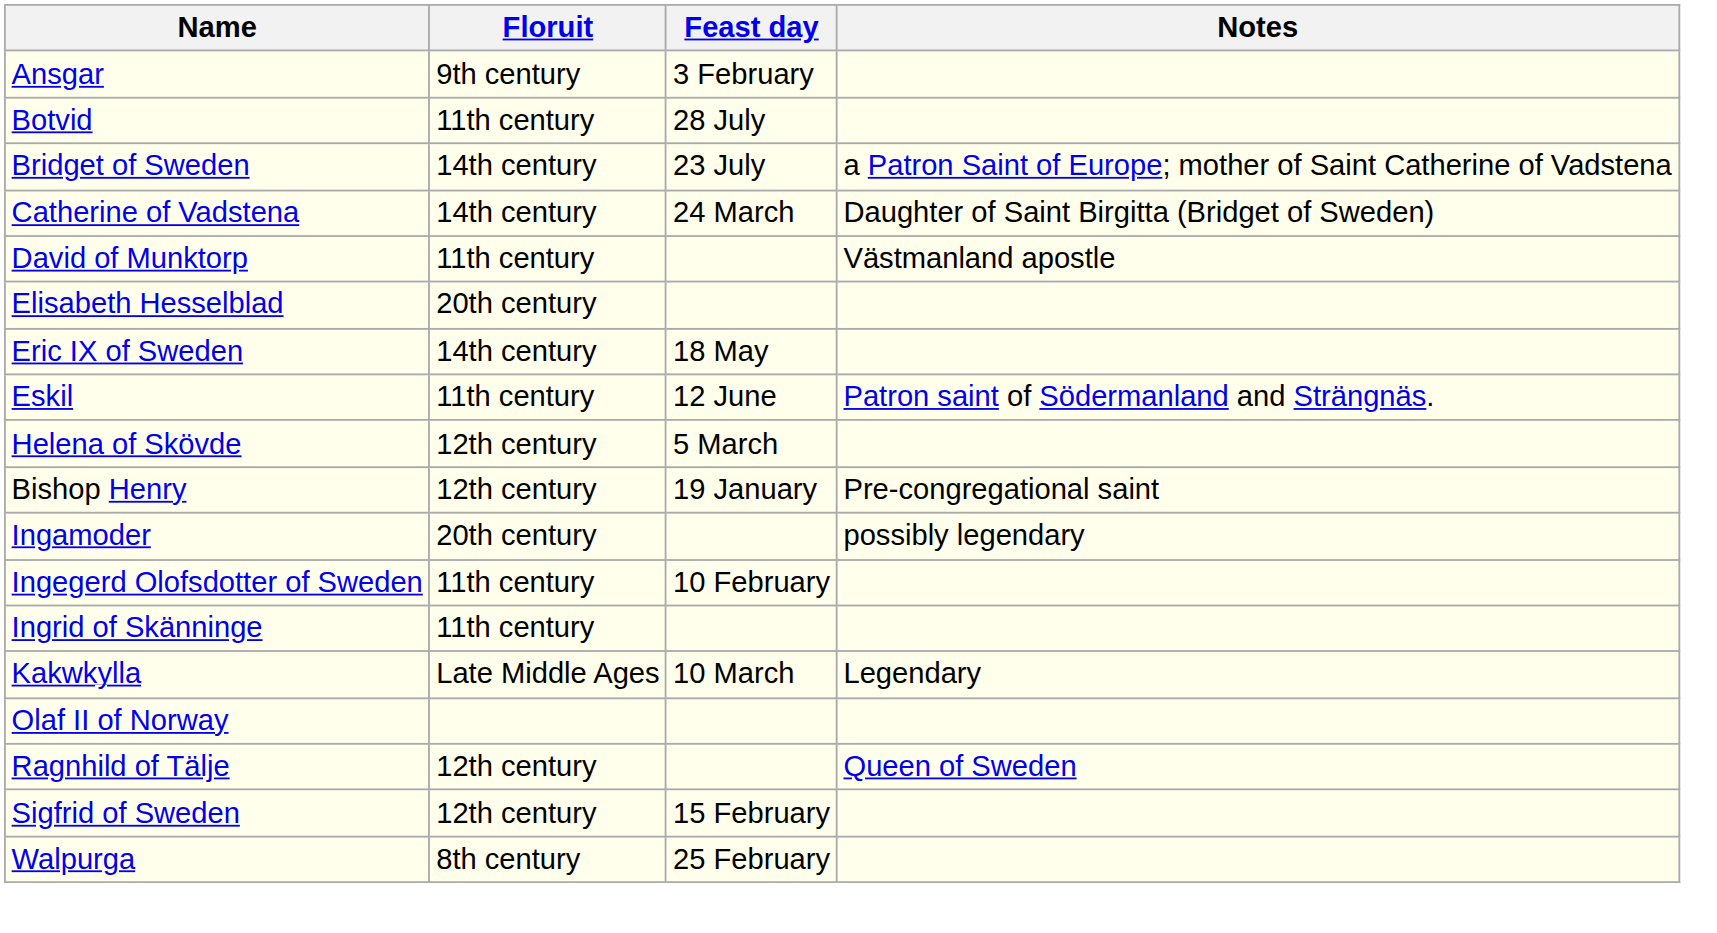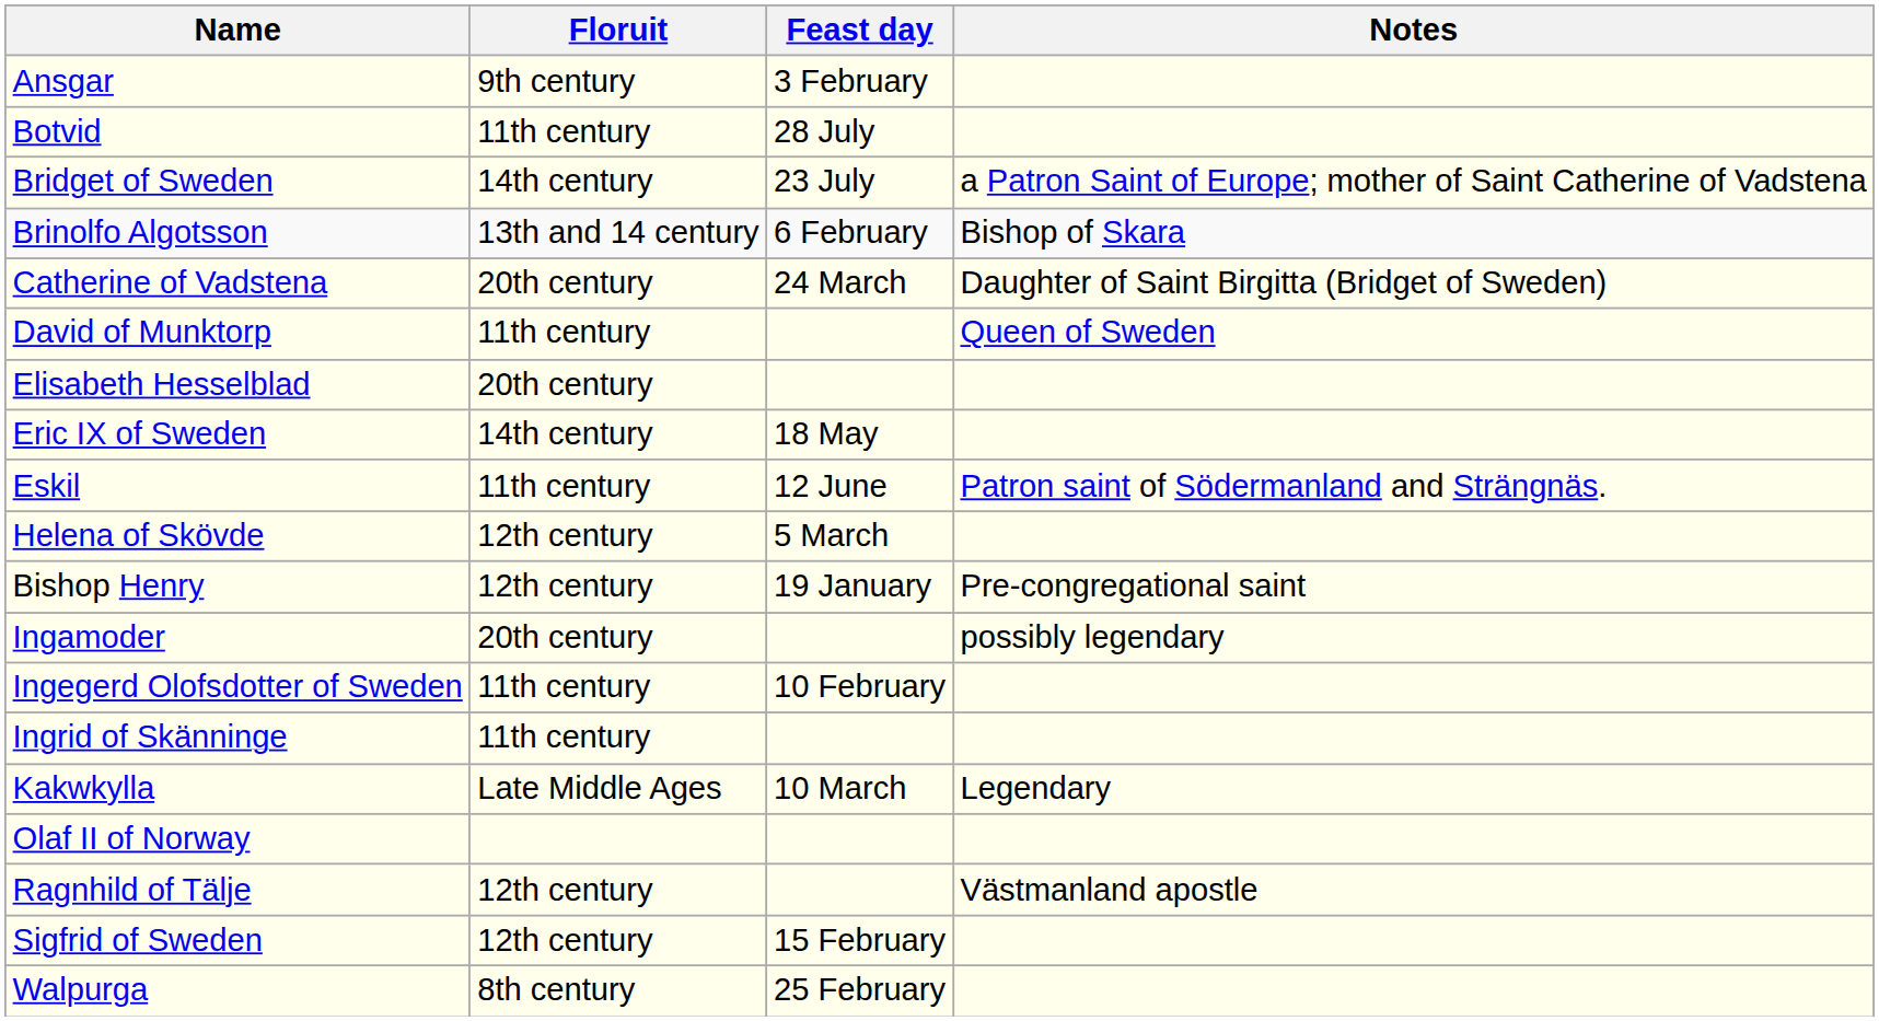 <table class="sortable wikitable">
 <tr align=left>
 <th>Name</th>
 <th><a href='#'>Floruit</a></th>
 <th><a href='#'>Feast day</a></th>
 <th>Notes</th>
 </tr>
 <tr style="vertical-align:top; background:#ffffec;">
 <td><a href='#'>Ansgar</a></td>
 <td>9th century</td>
 <td>3 February</td>
 <td></td>
 </tr>
 <tr style="vertical-align:top; background:#ffffec;">
 <td><a href='#'>Botvid</a></td>
 <td>11th century</td>
 <td>28 July</td>
 <td></td>
 </tr>
 <tr style="vertical-align:top; background:#ffffec;">
 <td><a href='#'>Bridget of Sweden</a></td>
 <td>14th century</td>
 <td>23 July</td>
 <td>a <a href='#'>Patron Saint of Europe</a>; mother of Saint Catherine of Vadstena</td>
 </tr>
+<tr>
+<td><a href='#'>Brinolfo Algotsson</a></td>
+<td>13th and 14 century</td>
+<td>6 February</td>
+<td>Bishop of <a href='#'>Skara</a></td>
+</tr>
 <tr style="vertical-align:top; background:#ffffec;">
 <td><a href='#'>Catherine of Vadstena</a></td>
-<td>14th century</td>
+<td>20th century</td>
 <td>24 March</td>
 <td>Daughter of Saint Birgitta (Bridget of Sweden)</td>
 </tr>
 <tr style="vertical-align:top; background:#ffffec;">
 <td><a href='#'>David of Munktorp</a></td>
 <td>11th century</td>
 <td></td>
-<td>Västmanland apostle</td>
+<td><a href='#'>Queen of Sweden</a></td>
 </tr>
 <tr style="vertical-align:top; background:#ffffec;">
 <td><a href='#'>Elisabeth Hesselblad</a></td>
 <td>20th century</td>
 <td></td>
 <td></td>
 </tr>
 <tr style="vertical-align:top; background:#ffffec;">
 <td><a href='#'>Eric IX of Sweden</a></td>
 <td>14th century</td>
 <td>18 May</td>
 <td></td>
 </tr>
 <tr style="vertical-align:top; background:#ffffec;">
 <td><a href='#'>Eskil</a></td>
 <td>11th century</td>
 <td>12 June</td>
 <td><a href='#'>Patron saint</a> of <a href='#'>Södermanland</a> and <a href='#'>Strängnäs</a>.</td>
 </tr>
 <tr style="vertical-align:top; background:#ffffec;">
 <td><a href='#'>Helena of Skövde</a></td>
 <td>12th century</td>
 <td>5 March</td>
 <td></td>
 </tr>
 <tr style="vertical-align:top; background:#ffffec;">
 <td>Bishop <a href='#'>Henry</a></td>
 <td>12th century</td>
 <td>19 January</td>
 <td>Pre-congregational saint</td>
 </tr>
 <tr style="vertical-align:top; background:#ffffec;">
 <td><a href='#'>Ingamoder</a></td>
 <td>20th century</td>
 <td></td>
 <td>possibly legendary</td>
 </tr>
 <tr style="vertical-align:top; background:#ffffec;">
 <td><a href='#'>Ingegerd Olofsdotter of Sweden</a></td>
 <td>11th century</td>
 <td>10 February</td>
 <td></td>
 </tr>
 <tr style="vertical-align:top; background:#ffffec;">
 <td><a href='#'>Ingrid of Skänninge</a></td>
 <td>11th century</td>
 <td></td>
 <td></td>
 </tr>
 <tr style="vertical-align:top; background:#ffffec;">
 <td><a href='#'>Kakwkylla</a></td>
 <td>Late Middle Ages</td>
 <td>10 March</td>
 <td>Legendary</td>
 </tr>
 <tr style="vertical-align:top; background:#ffffec;">
 <td><a href='#'>Olaf II of Norway</a></td>
 <td></td>
 <td></td>
 <td></td>
 </tr>
 <tr style="vertical-align:top; background:#ffffec;">
 <td><a href='#'>Ragnhild of Tälje</a></td>
 <td>12th century</td>
 <td></td>
-<td><a href='#'>Queen of Sweden</a></td>
+<td>Västmanland apostle</td>
 </tr>
 <tr style="vertical-align:top; background:#ffffec;">
 <td><a href='#'>Sigfrid of Sweden</a></td>
 <td>12th century</td>
 <td>15 February</td>
 <td></td>
 </tr>
 <tr style="vertical-align:top; background:#ffffec;">
 <td><a href='#'>Walpurga</a></td>
 <td>8th century</td>
 <td>25 February</td>
 <td></td>
 </tr>
 </table>
